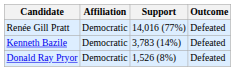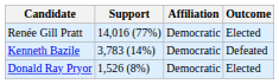 <table class="wikitable">
 <tr>
 <th>Candidate</th>
+<th>Support</th>
 <th>Affiliation</th>
-<th>Support</th>
 <th>Outcome</th>
 </tr>
 <tr>
 <td bgcolor=#DDEEFF>Renée Gill Pratt</td>
+<td bgcolor=#DDEEFF>14,016 (77%)</td>
 <td bgcolor=#DDEEFF>Democratic</td>
-<td bgcolor=#DDEEFF>14,016 (77%)</td>
-<td bgcolor=#DDEEFF>Defeated</td>
+<td bgcolor=#DDEEFF>Elected</td>
 </tr>
 <tr>
 <td bgcolor=#DDEEFF><a href='#'>Kenneth Bazile</a></td>
+<td bgcolor=#DDEEFF>3,783 (14%)</td>
 <td bgcolor=#DDEEFF>Democratic</td>
-<td bgcolor=#DDEEFF>3,783 (14%)</td>
 <td bgcolor=#DDEEFF>Defeated</td>
 </tr>
 <tr>
 <td bgcolor=#DDEEFF><a href='#'>Donald Ray Pryor</a></td>
+<td bgcolor=#DDEEFF>1,526 (8%)</td>
 <td bgcolor=#DDEEFF>Democratic</td>
-<td bgcolor=#DDEEFF>1,526 (8%)</td>
-<td bgcolor=#DDEEFF>Defeated</td>
+<td bgcolor=#DDEEFF>Elected</td>
 </tr>
 </table>
